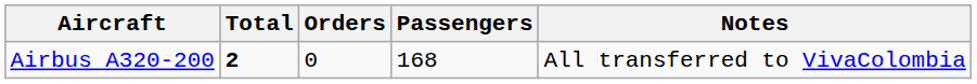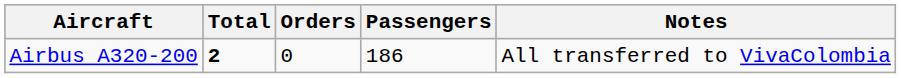 <table class="wikitable" style="margin:auto;">
 <tr>
 <th>Aircraft</th>
 <th>Total</th>
 <th>Orders</th>
 <th>Passengers</th>
 <th>Notes</th>
 </tr>
 <tr>
 <td><a href='#'>Airbus A320-200</a></td>
 <td><strong>2</strong></td>
 <td>0</td>
-<td>168</td>
+<td>186</td>
 <td>All transferred to <a href='#'>VivaColombia</a></td>
 </tr>
 </table>
